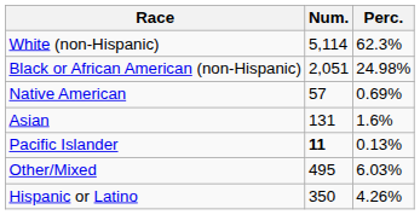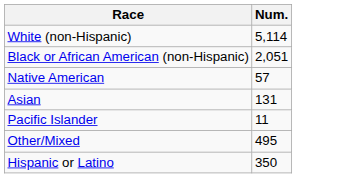 <table class="wikitable">
 <tr>
 <th>Race</th>
 <th>Num.</th>
-<th>Perc.</th>
 </tr>
 <tr>
 <td><a href='#'>White</a> (non-Hispanic)</td>
 <td>5,114</td>
-<td>62.3%</td>
 </tr>
 <tr>
 <td><a href='#'>Black or African American</a> (non-Hispanic)</td>
 <td>2,051</td>
-<td>24.98%</td>
 </tr>
 <tr>
 <td><a href='#'>Native American</a></td>
 <td>57</td>
-<td>0.69%</td>
 </tr>
 <tr>
 <td><a href='#'>Asian</a></td>
 <td>131</td>
-<td>1.6%</td>
 </tr>
 <tr>
 <td><a href='#'>Pacific Islander</a></td>
-<td><strong>11</strong></td>
-<td>0.13%</td>
+<td>11</td>
 </tr>
 <tr>
 <td><a href='#'>Other/Mixed</a></td>
 <td>495</td>
-<td>6.03%</td>
 </tr>
 <tr>
 <td><a href='#'>Hispanic</a> or <a href='#'>Latino</a></td>
 <td>350</td>
-<td>4.26%</td>
 </tr>
 </table>
